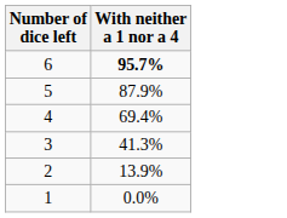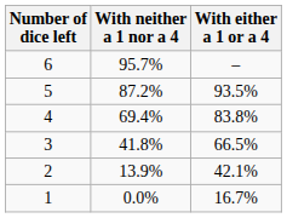 <table class="wikitable" style="text-align:center">
 <tr>
 <th>Number of<br>dice left</th>
 <th>With neither<br>a 1 nor a 4</th>
+<th>With either<br>a 1 or a 4</th>
 </tr>
 <tr>
 <td>6</td>
-<td><strong>95.7%</strong></td>
+<td>95.7%</td>
+<td>–</td>
 </tr>
 <tr>
 <td>5</td>
-<td>87.9%</td>
+<td>87.2%</td>
+<td>93.5%</td>
 </tr>
 <tr>
 <td>4</td>
 <td>69.4%</td>
+<td>83.8%</td>
 </tr>
 <tr>
 <td>3</td>
-<td>41.3%</td>
+<td>41.8%</td>
+<td>66.5%</td>
 </tr>
 <tr>
 <td>2</td>
 <td>13.9%</td>
+<td>42.1%</td>
 </tr>
 <tr>
 <td>1</td>
 <td>0.0%</td>
+<td>16.7%</td>
 </tr>
 </table>
